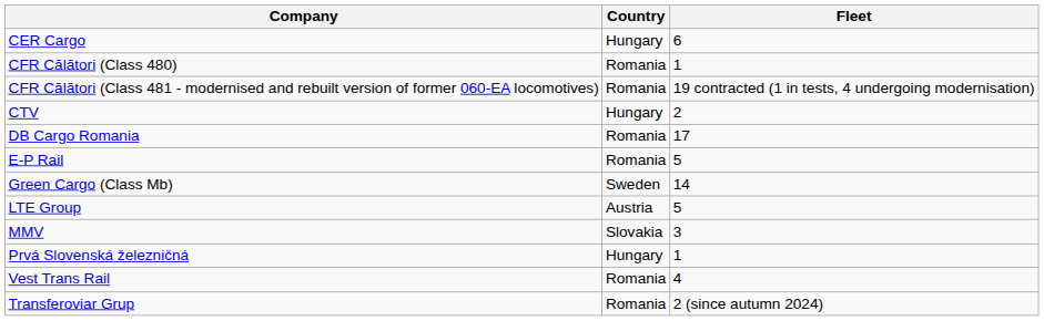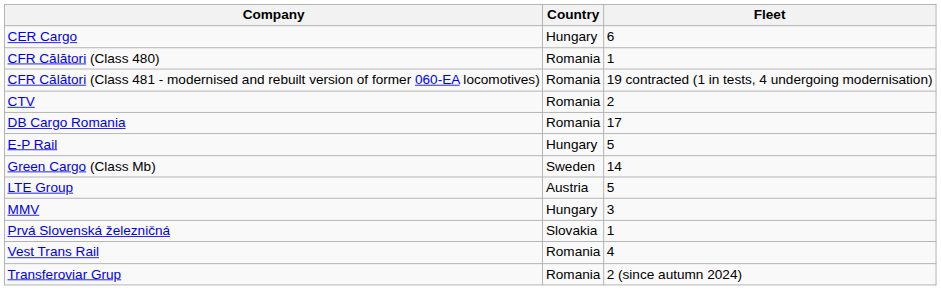 <table class="wikitable">
 <tr style="background:#FFFFFF; color:#000000;">
 <th>Company</th>
 <th>Country</th>
 <th>Fleet</th>
 </tr>
 <tr>
 <td><a href='#'>CER Cargo</a></td>
 <td>Hungary</td>
 <td>6</td>
 </tr>
 <tr>
 <td><a href='#'>CFR Călători</a> (Class 480)</td>
 <td>Romania</td>
 <td>1</td>
 </tr>
 <tr>
 <td><a href='#'>CFR Călători</a> (Class 481 - modernised and rebuilt version of former <a href='#'>060-EA</a> locomotives)</td>
 <td>Romania</td>
 <td>19 contracted (1 in tests, 4 undergoing modernisation)</td>
 </tr>
 <tr>
 <td><a href='#'>CTV</a></td>
-<td>Hungary</td>
+<td>Romania</td>
 <td>2</td>
 </tr>
 <tr>
 <td><a href='#'>DB Cargo Romania</a></td>
 <td>Romania</td>
 <td>17</td>
 </tr>
 <tr>
 <td><a href='#'>E-P Rail</a></td>
-<td>Romania</td>
+<td>Hungary</td>
 <td>5</td>
 </tr>
 <tr>
 <td><a href='#'>Green Cargo</a> (Class Mb)</td>
 <td>Sweden</td>
 <td>14</td>
 </tr>
 <tr>
 <td><a href='#'>LTE Group</a></td>
 <td>Austria</td>
 <td>5</td>
 </tr>
 <tr>
 <td><a href='#'>MMV</a></td>
-<td>Slovakia</td>
+<td>Hungary</td>
 <td>3</td>
 </tr>
 <tr>
 <td><a href='#'>Prvá Slovenská železničná</a></td>
-<td>Hungary</td>
+<td>Slovakia</td>
 <td>1</td>
 </tr>
 <tr>
 <td><a href='#'>Vest Trans Rail</a></td>
 <td>Romania</td>
 <td>4</td>
 </tr>
 <tr>
 <td><a href='#'>Transferoviar Grup</a></td>
 <td>Romania</td>
 <td>2 (since autumn 2024)</td>
 </tr>
 </table>
